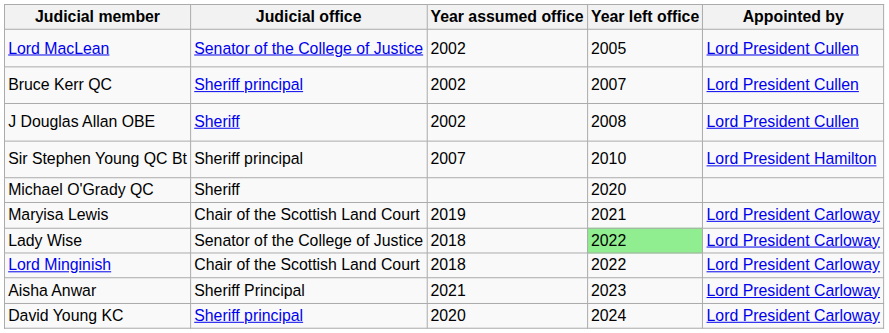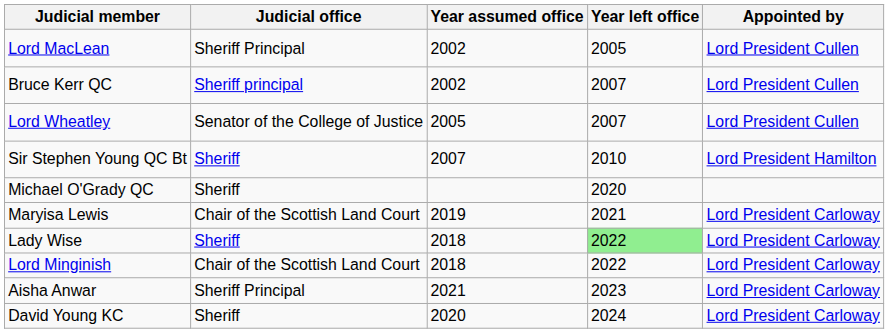 <table class="wikitable sortable" |+ Judicial members>
 <tr>
 <th>Judicial member</th>
 <th>Judicial office</th>
 <th>Year assumed office</th>
 <th>Year left office</th>
 <th>Appointed by</th>
 </tr>
 <tr>
 <td style="height:30px;" data-sort-value="MacLean, Ranald"><a href='#'>Lord MacLean</a></td>
-<td><a href='#'>Senator of the College of Justice</a></td>
+<td>Sheriff Principal</td>
 <td>2002</td>
 <td>2005</td>
 <td><a href='#'>Lord President Cullen</a></td>
 </tr>
 <tr>
 <td style="height:30px;" data-sort-value="Kerr, Bruce">Bruce Kerr QC</td>
 <td><a href='#'>Sheriff principal</a></td>
 <td>2002</td>
 <td>2007</td>
 <td><a href='#'>Lord President Cullen</a></td>
 </tr>
 <tr>
-<td style="height:30px;" data-sort-value="Allen, J Douglas">J Douglas Allan OBE</td>
-<td><a href='#'>Sheriff</a></td>
-<td>2002</td>
-<td>2008</td>
+<td style="height:30px;" data-sort-value="Wheatley, John"><a href='#'>Lord Wheatley</a></td>
+<td>Senator of the College of Justice</td>
+<td>2005</td>
+<td>2007</td>
 <td><a href='#'>Lord President Cullen</a></td>
 </tr>
 <tr>
 <td style="height:30px;" data-sort-value="Young, Stephen">Sir Stephen Young QC Bt</td>
-<td>Sheriff principal</td>
+<td><a href='#'>Sheriff</a></td>
 <td>2007</td>
 <td>2010</td>
 <td><a href='#'>Lord President Hamilton</a></td>
 </tr>
 <tr>
 <td>Michael O'Grady QC</td>
 <td>Sheriff</td>
 <td></td>
 <td>2020</td>
 <td></td>
 </tr>
 <tr>
 <td>Maryisa Lewis</td>
 <td>Chair of the Scottish Land Court</td>
 <td>2019</td>
 <td>2021</td>
 <td><a href='#'>Lord President Carloway</a></td>
 </tr>
 <tr>
 <td>Lady Wise</td>
-<td>Senator of the College of Justice</td>
+<td><a href='#'>Sheriff</a></td>
 <td>2018</td>
 <td style="background: lightgreen;">2022</td>
 <td><a href='#'>Lord President Carloway</a></td>
 </tr>
 <tr>
 <td><a href='#'>Lord Minginish</a></td>
 <td>Chair of the Scottish Land Court</td>
 <td>2018</td>
 <td>2022</td>
 <td><a href='#'>Lord President Carloway</a></td>
 </tr>
 <tr>
 <td>Aisha Anwar</td>
 <td>Sheriff Principal</td>
 <td>2021</td>
 <td>2023</td>
 <td><a href='#'>Lord President Carloway</a></td>
 </tr>
 <tr>
 <td>David Young KC</td>
-<td><a href='#'>Sheriff principal</a></td>
+<td>Sheriff</td>
 <td>2020</td>
 <td>2024</td>
 <td><a href='#'>Lord President Carloway</a></td>
 </tr>
 </table>
